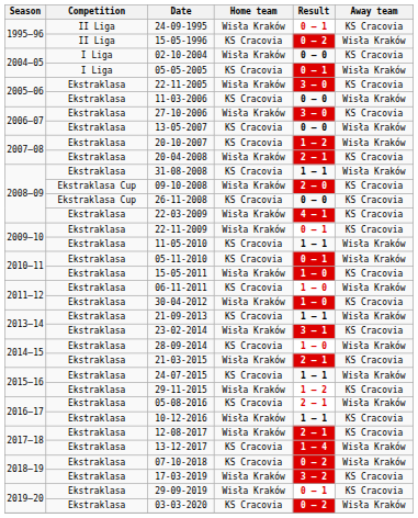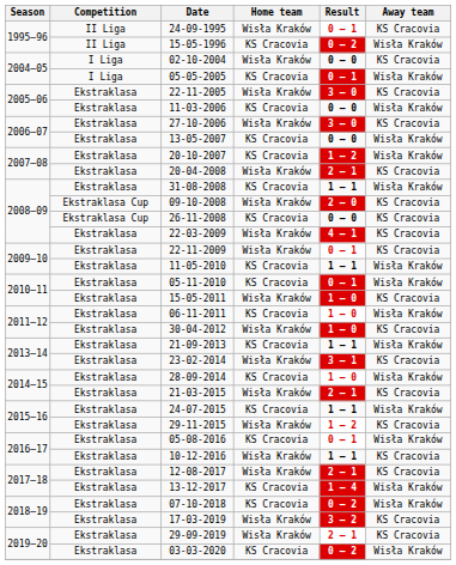 <table class="wikitable" style="text-align: center; width=60%; font-size: 11px">
 <tr>
 <th width=10%><strong>Season</strong></th>
 <th width=25%><strong>Competition</strong></th>
 <th><strong>Date</strong></th>
 <th><strong>Home team</strong></th>
 <th><strong>Result</strong></th>
 <th><strong>Away team</strong></th>
 </tr>
 <tr>
 <td rowspan=2>1995–96</td>
 <td>II Liga</td>
 <td>24-09-1995</td>
 <td>Wisła Kraków</td>
 <td style="background:#FFFFFF; color:#DD0000;"><strong>0 – 1</strong></td>
 <td>KS Cracovia</td>
 </tr>
 <tr>
 <td>II Liga</td>
 <td>15-05-1996</td>
 <td>KS Cracovia</td>
 <td style="background:#DD0000; color:white;"><strong>0 – 2</strong></td>
 <td>Wisła Kraków</td>
 </tr>
 <tr>
 <td rowspan=2>2004–05</td>
 <td>I Liga</td>
 <td>02-10-2004</td>
 <td>Wisła Kraków</td>
 <td style="color:black;"><strong>0 – 0</strong></td>
 <td>KS Cracovia</td>
 </tr>
 <tr>
 <td>I Liga</td>
 <td>05-05-2005</td>
 <td>KS Cracovia</td>
 <td style="background:#DD0000; color:white;"><strong>0 – 1</strong></td>
 <td>Wisła Kraków</td>
 </tr>
 <tr>
 <td rowspan=2>2005–06</td>
 <td>Ekstraklasa</td>
 <td>22-11-2005</td>
 <td>Wisła Kraków</td>
 <td style="background:#DD0000; color:white;"><strong>3 – 0</strong></td>
 <td>KS Cracovia</td>
 </tr>
 <tr>
 <td>Ekstraklasa</td>
 <td>11-03-2006</td>
 <td>KS Cracovia</td>
 <td style="color:black;"><strong>0 – 0</strong></td>
 <td>Wisła Kraków</td>
 </tr>
 <tr>
 <td rowspan=2>2006–07</td>
 <td>Ekstraklasa</td>
 <td>27-10-2006</td>
 <td>Wisła Kraków</td>
 <td style="background:#DD0000; color:white;"><strong>3 – 0</strong></td>
 <td>KS Cracovia</td>
 </tr>
 <tr>
 <td>Ekstraklasa</td>
 <td>13-05-2007</td>
 <td>KS Cracovia</td>
 <td style="color:black;"><strong>0 – 0</strong></td>
 <td>Wisła Kraków</td>
 </tr>
 <tr>
 <td rowspan=2>2007–08</td>
 <td>Ekstraklasa</td>
 <td>20-10-2007</td>
 <td>KS Cracovia</td>
 <td style="background:#DD0000; color:white;"><strong>1 – 2</strong></td>
 <td>Wisła Kraków</td>
 </tr>
 <tr>
 <td>Ekstraklasa</td>
 <td>20-04-2008</td>
 <td>Wisła Kraków</td>
 <td style="background:#DD0000; color:white;"><strong>2 – 1</strong></td>
 <td>KS Cracovia</td>
 </tr>
 <tr>
 <td rowspan=4>2008–09</td>
 <td>Ekstraklasa</td>
 <td>31-08-2008</td>
 <td>KS Cracovia</td>
 <td style="color:black;"><strong>1 – 1</strong></td>
 <td>Wisła Kraków</td>
 </tr>
 <tr>
 <td>Ekstraklasa Cup</td>
 <td>09-10-2008</td>
 <td>Wisła Kraków</td>
 <td style="background:#DD0000; color:white;"><strong>2 – 0</strong></td>
 <td>KS Cracovia</td>
 </tr>
 <tr>
 <td>Ekstraklasa Cup</td>
 <td>26-11-2008</td>
 <td>KS Cracovia</td>
 <td style="color:black;"><strong>0 – 0</strong></td>
 <td>KS Cracovia</td>
 </tr>
 <tr>
 <td>Ekstraklasa</td>
 <td>22-03-2009</td>
 <td>Wisła Kraków</td>
 <td style="background:#DD0000; color:white;"><strong>4 – 1</strong></td>
 <td>KS Cracovia</td>
 </tr>
 <tr>
 <td rowspan=2>2009–10</td>
 <td>Ekstraklasa</td>
 <td>22-11-2009</td>
 <td>Wisła Kraków</td>
 <td style="background:#FFFFFF; color:#DD0000;"><strong>0 – 1</strong></td>
 <td>KS Cracovia</td>
 </tr>
 <tr>
 <td>Ekstraklasa</td>
 <td>11-05-2010</td>
 <td>KS Cracovia</td>
 <td style="color:black;"><strong>1 – 1</strong></td>
 <td>Wisła Kraków</td>
 </tr>
 <tr>
 <td rowspan=2>2010–11</td>
 <td>Ekstraklasa</td>
 <td>05-11-2010</td>
 <td>KS Cracovia</td>
 <td style="background:#DD0000; color:white;"><strong>0 – 1</strong></td>
 <td>Wisła Kraków</td>
 </tr>
 <tr>
 <td>Ekstraklasa</td>
 <td>15-05-2011</td>
 <td>Wisła Kraków</td>
 <td style="background:#DD0000; color:white;"><strong>1 – 0</strong></td>
 <td>KS Cracovia</td>
 </tr>
 <tr>
 <td rowspan=2>2011–12</td>
 <td>Ekstraklasa</td>
 <td>06-11-2011</td>
 <td>KS Cracovia</td>
 <td style="background:#FFFFFF; color:#DD0000;"><strong>1 – 0</strong></td>
 <td>Wisła Kraków</td>
 </tr>
 <tr>
 <td>Ekstraklasa</td>
 <td>30-04-2012</td>
 <td>Wisła Kraków</td>
 <td style="background:#DD0000; color:white;"><strong>1 – 0</strong></td>
 <td>KS Cracovia</td>
 </tr>
 <tr>
 <td rowspan=2>2013–14</td>
 <td>Ekstraklasa</td>
 <td>21-09-2013</td>
 <td>KS Cracovia</td>
 <td style="color:black;"><strong>1 – 1</strong></td>
 <td>Wisła Kraków</td>
 </tr>
 <tr>
 <td>Ekstraklasa</td>
 <td>23-02-2014</td>
 <td>Wisła Kraków</td>
 <td style="background:#DD0000; color:white;"><strong>3 – 1</strong></td>
 <td>KS Cracovia</td>
 </tr>
 <tr>
 <td rowspan=2>2014–15</td>
 <td>Ekstraklasa</td>
 <td>28-09-2014</td>
 <td>KS Cracovia</td>
 <td style="background:#FFFFFF; color:#DD0000;"><strong>1 – 0</strong></td>
 <td>Wisła Kraków</td>
 </tr>
 <tr>
 <td>Ekstraklasa</td>
 <td>21-03-2015</td>
 <td>Wisła Kraków</td>
 <td style="background:#DD0000; color:white;"><strong>2 – 1</strong></td>
 <td>KS Cracovia</td>
 </tr>
 <tr>
 <td rowspan=2>2015–16</td>
 <td>Ekstraklasa</td>
 <td>24-07-2015</td>
 <td>KS Cracovia</td>
 <td style="color:black;"><strong>1 – 1</strong></td>
 <td>Wisła Kraków</td>
 </tr>
 <tr>
 <td>Ekstraklasa</td>
 <td>29-11-2015</td>
 <td>Wisła Kraków</td>
 <td style="background:#FFFFFF; color:#DD0000;"><strong>1 – 2</strong></td>
 <td>KS Cracovia</td>
 </tr>
 <tr>
 <td rowspan=2>2016–17</td>
 <td>Ekstraklasa</td>
 <td>05-08-2016</td>
 <td>KS Cracovia</td>
-<td style="background:#FFFFFF; color:#DD0000;"><strong>2 – 1</strong></td>
+<td style="background:#FFFFFF; color:#DD0000;"><strong>0 – 1</strong></td>
 <td>Wisła Kraków</td>
 </tr>
 <tr>
 <td>Ekstraklasa</td>
 <td>10-12-2016</td>
 <td>Wisła Kraków</td>
 <td style="color:black;"><strong>1 – 1</strong></td>
 <td>KS Cracovia</td>
 </tr>
 <tr>
 <td rowspan=2>2017–18</td>
 <td>Ekstraklasa</td>
 <td>12-08-2017</td>
 <td>Wisła Kraków</td>
 <td style="background:#DD0000; color:white;"><strong>2 – 1</strong></td>
 <td>KS Cracovia</td>
 </tr>
 <tr>
 <td>Ekstraklasa</td>
 <td>13-12-2017</td>
 <td>KS Cracovia</td>
 <td style="background:#DD0000; color:white;"><strong>1 – 4</strong></td>
 <td>Wisła Kraków</td>
 </tr>
 <tr>
 <td rowspan=2>2018–19</td>
 <td>Ekstraklasa</td>
 <td>07-10-2018</td>
 <td>KS Cracovia</td>
 <td style="background:#DD0000; color:white;"><strong>0 – 2</strong></td>
 <td>Wisła Kraków</td>
 </tr>
 <tr>
 <td>Ekstraklasa</td>
 <td>17-03-2019</td>
 <td>Wisła Kraków</td>
 <td style="background:#DD0000; color:white;"><strong>3 – 2</strong></td>
 <td>KS Cracovia</td>
 </tr>
 <tr>
 <td rowspan=2>2019–20</td>
 <td>Ekstraklasa</td>
 <td>29-09-2019</td>
 <td>Wisła Kraków</td>
-<td style="background:#FFFFFF; color:#DD0000;"><strong>0 – 1</strong></td>
+<td style="background:#FFFFFF; color:#DD0000;"><strong>2 – 1</strong></td>
 <td>KS Cracovia</td>
 </tr>
 <tr>
 <td>Ekstraklasa</td>
 <td>03-03-2020</td>
 <td>KS Cracovia</td>
 <td style="background:#DD0000; color:white;"><strong>0 – 2</strong></td>
 <td>Wisła Kraków</td>
 </tr>
 <tr>
 </tr>
 </table>
